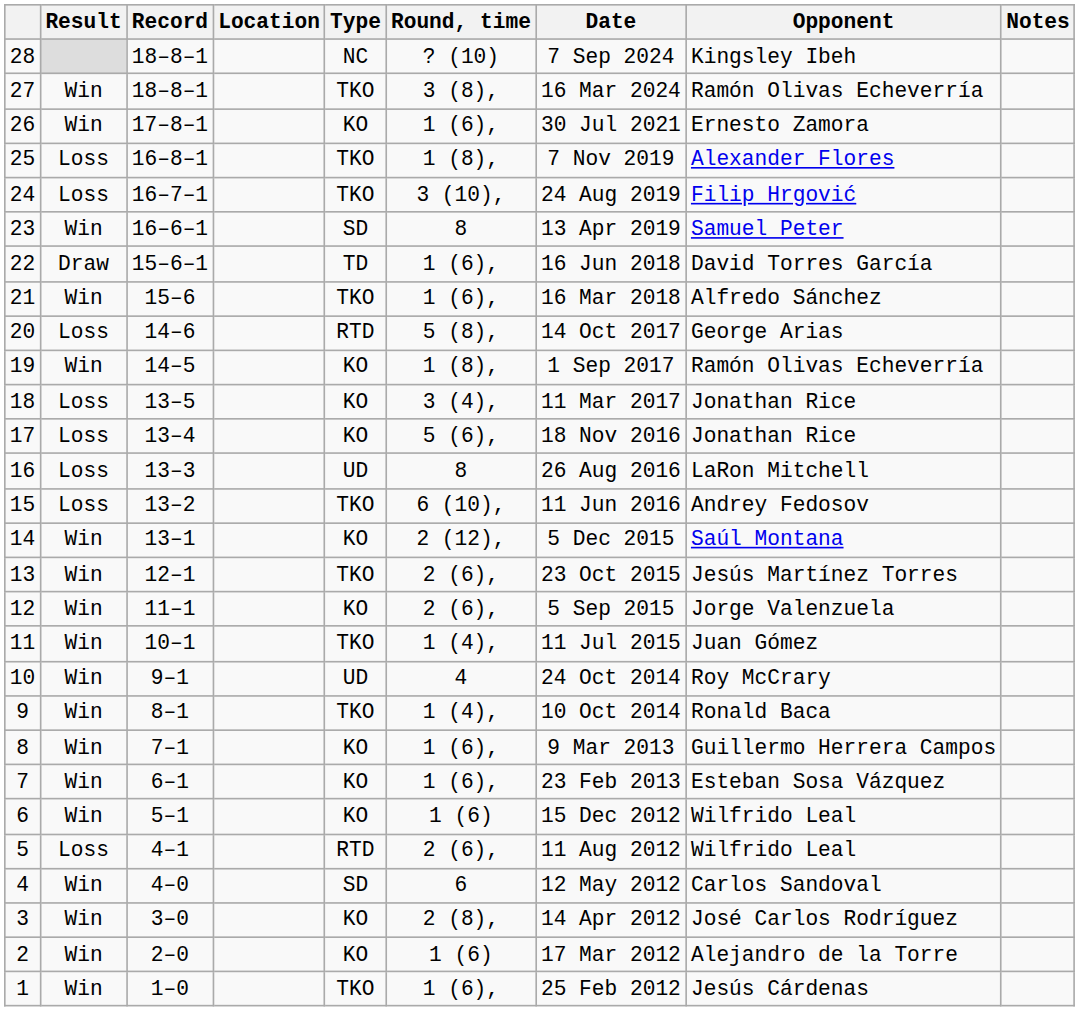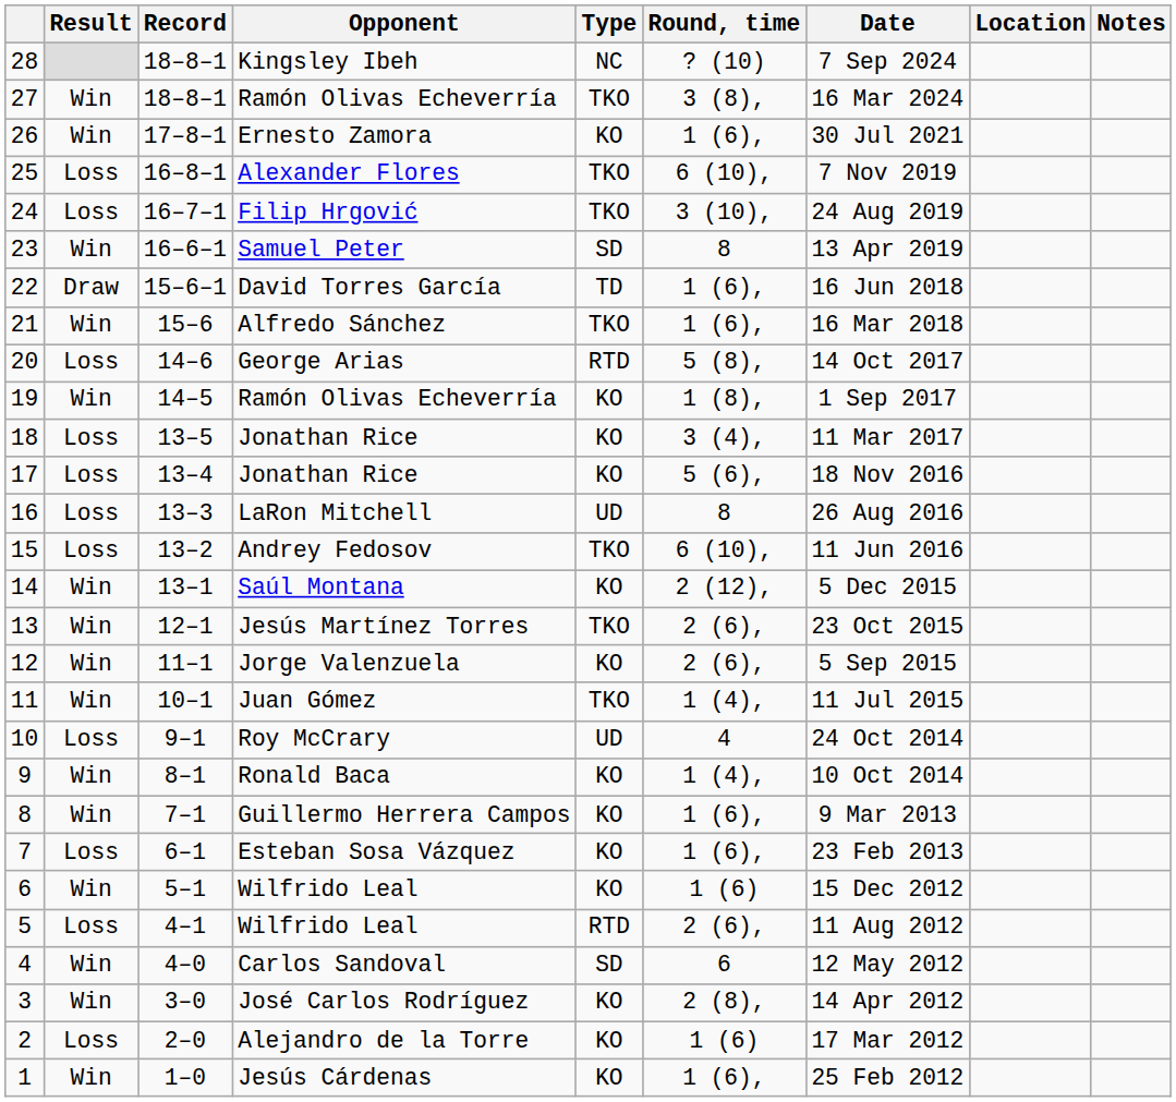 <table class="wikitable" style="text-align:center">
 <tr>
 <th></th>
 <th>Result</th>
 <th>Record</th>
-<th>Location</th>
+<th>Opponent</th>
 <th>Type</th>
 <th>Round, time</th>
 <th>Date</th>
-<th>Opponent</th>
+<th>Location</th>
 <th>Notes</th>
 </tr>
 <tr>
 <td>28</td>
 <td style="background: #DDD"></td>
 <td>18–8–1 </td>
-<td style="text-align:left;"></td>
+<td style="text-align:left;">Kingsley Ibeh</td>
 <td>NC</td>
 <td>? (10)</td>
 <td>7 Sep 2024</td>
-<td style="text-align:left;">Kingsley Ibeh</td>
+<td style="text-align:left;"></td>
 <td style="text-align:left;"></td>
 </tr>
 <tr>
 <td>27</td>
 <td>Win</td>
 <td>18–8–1</td>
-<td style="text-align:left;"></td>
+<td style="text-align:left;">Ramón Olivas Echeverría</td>
 <td>TKO</td>
 <td>3 (8), </td>
 <td>16 Mar 2024</td>
-<td style="text-align:left;">Ramón Olivas Echeverría</td>
+<td style="text-align:left;"></td>
 <td></td>
 </tr>
 <tr>
 <td>26</td>
 <td>Win</td>
 <td>17–8–1</td>
-<td style="text-align:left;"></td>
+<td style="text-align:left;">Ernesto Zamora</td>
 <td>KO</td>
 <td>1 (6), </td>
 <td>30 Jul 2021</td>
-<td style="text-align:left;">Ernesto Zamora</td>
+<td style="text-align:left;"></td>
 <td></td>
 </tr>
 <tr>
 <td>25</td>
 <td>Loss</td>
 <td>16–8–1</td>
+<td style="text-align:left;"><a href='#'>Alexander Flores</a></td>
+<td>TKO</td>
+<td>6 (10), </td>
+<td>7 Nov 2019</td>
 <td style="text-align:left;"></td>
-<td>TKO</td>
-<td>1 (8), </td>
-<td>7 Nov 2019</td>
-<td style="text-align:left;"><a href='#'>Alexander Flores</a></td>
 <td></td>
 </tr>
 <tr>
 <td>24</td>
 <td>Loss</td>
 <td>16–7–1</td>
-<td style="text-align:left;"></td>
+<td style="text-align:left;"><a href='#'>Filip Hrgović</a></td>
 <td>TKO</td>
 <td>3 (10), </td>
 <td>24 Aug 2019</td>
-<td style="text-align:left;"><a href='#'>Filip Hrgović</a></td>
+<td style="text-align:left;"></td>
 <td style="text-align:left;"></td>
 </tr>
 <tr>
 <td>23</td>
 <td>Win</td>
 <td>16–6–1</td>
-<td style="text-align:left;"></td>
+<td style="text-align:left;"><a href='#'>Samuel Peter</a></td>
 <td>SD</td>
 <td>8</td>
 <td>13 Apr 2019</td>
-<td style="text-align:left;"><a href='#'>Samuel Peter</a></td>
+<td style="text-align:left;"></td>
 <td></td>
 </tr>
 <tr>
 <td>22</td>
 <td>Draw</td>
 <td>15–6–1</td>
-<td style="text-align:left;"></td>
+<td style="text-align:left;">David Torres García</td>
 <td>TD</td>
 <td>1 (6), </td>
 <td>16 Jun 2018</td>
-<td style="text-align:left;">David Torres García</td>
+<td style="text-align:left;"></td>
 <td style="text-align:left;"></td>
 </tr>
 <tr>
 <td>21</td>
 <td>Win</td>
 <td>15–6</td>
-<td style="text-align:left;"></td>
+<td style="text-align:left;">Alfredo Sánchez</td>
 <td>TKO</td>
 <td>1 (6), </td>
 <td>16 Mar 2018</td>
-<td style="text-align:left;">Alfredo Sánchez</td>
+<td style="text-align:left;"></td>
 <td></td>
 </tr>
 <tr>
 <td>20</td>
 <td>Loss</td>
 <td>14–6</td>
-<td style="text-align:left;"></td>
+<td style="text-align:left;">George Arias</td>
 <td>RTD</td>
 <td>5 (8), </td>
 <td>14 Oct 2017</td>
-<td style="text-align:left;">George Arias</td>
+<td style="text-align:left;"></td>
 <td></td>
 </tr>
 <tr>
 <td>19</td>
 <td>Win</td>
 <td>14–5</td>
-<td style="text-align:left;"></td>
+<td style="text-align:left;">Ramón Olivas Echeverría</td>
 <td>KO</td>
 <td>1 (8), </td>
 <td>1 Sep 2017</td>
-<td style="text-align:left;">Ramón Olivas Echeverría</td>
+<td style="text-align:left;"></td>
 <td></td>
 </tr>
 <tr>
 <td>18</td>
 <td>Loss</td>
 <td>13–5</td>
-<td style="text-align:left;"></td>
+<td style="text-align:left;">Jonathan Rice</td>
 <td>KO</td>
 <td>3 (4), </td>
 <td>11 Mar 2017</td>
-<td style="text-align:left;">Jonathan Rice</td>
+<td style="text-align:left;"></td>
 <td></td>
 </tr>
 <tr>
 <td>17</td>
 <td>Loss</td>
 <td>13–4</td>
-<td style="text-align:left;"></td>
+<td style="text-align:left;">Jonathan Rice</td>
 <td>KO</td>
 <td>5 (6), </td>
 <td>18 Nov 2016</td>
-<td style="text-align:left;">Jonathan Rice</td>
+<td style="text-align:left;"></td>
 <td></td>
 </tr>
 <tr>
 <td>16</td>
 <td>Loss</td>
 <td>13–3</td>
-<td style="text-align:left;"></td>
+<td style="text-align:left;">LaRon Mitchell</td>
 <td>UD</td>
 <td>8</td>
 <td>26 Aug 2016</td>
-<td style="text-align:left;">LaRon Mitchell</td>
+<td style="text-align:left;"></td>
 <td></td>
 </tr>
 <tr>
 <td>15</td>
 <td>Loss</td>
 <td>13–2</td>
-<td style="text-align:left;"></td>
+<td style="text-align:left;">Andrey Fedosov</td>
 <td>TKO</td>
 <td>6 (10), </td>
 <td>11 Jun 2016</td>
-<td style="text-align:left;">Andrey Fedosov</td>
+<td style="text-align:left;"></td>
 <td style="text-align:left;"></td>
 </tr>
 <tr>
 <td>14</td>
 <td>Win</td>
 <td>13–1</td>
-<td style="text-align:left;"></td>
+<td style="text-align:left;"><a href='#'>Saúl Montana</a></td>
 <td>KO</td>
 <td>2 (12), </td>
 <td>5 Dec 2015</td>
-<td style="text-align:left;"><a href='#'>Saúl Montana</a></td>
+<td style="text-align:left;"></td>
 <td style="text-align:left;"></td>
 </tr>
 <tr>
 <td>13</td>
 <td>Win</td>
 <td>12–1</td>
-<td style="text-align:left;"></td>
+<td style="text-align:left;">Jesús Martínez Torres</td>
 <td>TKO</td>
 <td>2 (6), </td>
 <td>23 Oct 2015</td>
-<td style="text-align:left;">Jesús Martínez Torres</td>
+<td style="text-align:left;"></td>
 <td></td>
 </tr>
 <tr>
 <td>12</td>
 <td>Win</td>
 <td>11–1</td>
-<td style="text-align:left;"></td>
+<td style="text-align:left;">Jorge Valenzuela</td>
 <td>KO</td>
 <td>2 (6), </td>
 <td>5 Sep 2015</td>
-<td style="text-align:left;">Jorge Valenzuela</td>
+<td style="text-align:left;"></td>
 <td></td>
 </tr>
 <tr>
 <td>11</td>
 <td>Win</td>
 <td>10–1</td>
-<td style="text-align:left;"></td>
+<td style="text-align:left;">Juan Gómez</td>
 <td>TKO</td>
 <td>1 (4), </td>
 <td>11 Jul 2015</td>
-<td style="text-align:left;">Juan Gómez</td>
+<td style="text-align:left;"></td>
 <td></td>
 </tr>
 <tr>
 <td>10</td>
-<td>Win</td>
+<td>Loss</td>
 <td>9–1</td>
-<td style="text-align:left;"></td>
+<td style="text-align:left;">Roy McCrary</td>
 <td>UD</td>
 <td>4</td>
 <td>24 Oct 2014</td>
-<td style="text-align:left;">Roy McCrary</td>
+<td style="text-align:left;"></td>
 <td></td>
 </tr>
 <tr>
 <td>9</td>
 <td>Win</td>
 <td>8–1</td>
-<td style="text-align:left;"></td>
-<td>TKO</td>
+<td style="text-align:left;">Ronald Baca</td>
+<td>KO</td>
 <td>1 (4), </td>
 <td>10 Oct 2014</td>
-<td style="text-align:left;">Ronald Baca</td>
+<td style="text-align:left;"></td>
 <td></td>
 </tr>
 <tr>
 <td>8</td>
 <td>Win</td>
 <td>7–1</td>
-<td style="text-align:left;"></td>
+<td style="text-align:left;">Guillermo Herrera Campos</td>
 <td>KO</td>
 <td>1 (6), </td>
 <td>9 Mar 2013</td>
-<td style="text-align:left;">Guillermo Herrera Campos</td>
+<td style="text-align:left;"></td>
 <td></td>
 </tr>
 <tr>
 <td>7</td>
-<td>Win</td>
+<td>Loss</td>
 <td>6–1</td>
-<td style="text-align:left;"></td>
+<td style="text-align:left;">Esteban Sosa Vázquez</td>
 <td>KO</td>
 <td>1 (6), </td>
 <td>23 Feb 2013</td>
-<td style="text-align:left;">Esteban Sosa Vázquez</td>
+<td style="text-align:left;"></td>
 <td></td>
 </tr>
 <tr>
 <td>6</td>
 <td>Win</td>
 <td>5–1</td>
-<td style="text-align:left;"></td>
+<td style="text-align:left;">Wilfrido Leal</td>
 <td>KO</td>
 <td>1 (6)</td>
 <td>15 Dec 2012</td>
-<td style="text-align:left;">Wilfrido Leal</td>
+<td style="text-align:left;"></td>
 <td></td>
 </tr>
 <tr>
 <td>5</td>
 <td>Loss</td>
 <td>4–1</td>
-<td style="text-align:left;"></td>
+<td style="text-align:left;">Wilfrido Leal</td>
 <td>RTD</td>
 <td>2 (6), </td>
 <td>11 Aug 2012</td>
-<td style="text-align:left;">Wilfrido Leal</td>
+<td style="text-align:left;"></td>
 <td></td>
 </tr>
 <tr>
 <td>4</td>
 <td>Win</td>
 <td>4–0</td>
-<td style="text-align:left;"></td>
+<td style="text-align:left;">Carlos Sandoval</td>
 <td>SD</td>
 <td>6</td>
 <td>12 May 2012</td>
-<td style="text-align:left;">Carlos Sandoval</td>
+<td style="text-align:left;"></td>
 <td></td>
 </tr>
 <tr>
 <td>3</td>
 <td>Win</td>
 <td>3–0</td>
-<td style="text-align:left;"></td>
+<td style="text-align:left;">José Carlos Rodríguez</td>
 <td>KO</td>
 <td>2 (8), </td>
 <td>14 Apr 2012</td>
-<td style="text-align:left;">José Carlos Rodríguez</td>
+<td style="text-align:left;"></td>
 <td></td>
 </tr>
 <tr>
 <td>2</td>
-<td>Win</td>
+<td>Loss</td>
 <td>2–0</td>
-<td style="text-align:left;"></td>
+<td style="text-align:left;">Alejandro de la Torre</td>
 <td>KO</td>
 <td>1 (6)</td>
 <td>17 Mar 2012</td>
-<td style="text-align:left;">Alejandro de la Torre</td>
+<td style="text-align:left;"></td>
 <td></td>
 </tr>
 <tr>
 <td>1</td>
 <td>Win</td>
 <td>1–0</td>
-<td style="text-align:left;"></td>
-<td>TKO</td>
+<td style="text-align:left;">Jesús Cárdenas</td>
+<td>KO</td>
 <td>1 (6), </td>
 <td>25 Feb 2012</td>
-<td style="text-align:left;">Jesús Cárdenas</td>
+<td style="text-align:left;"></td>
 <td></td>
 </tr>
 </table>
